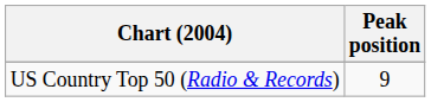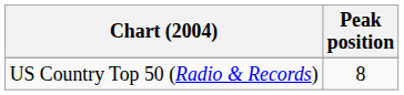 <table class="wikitable sortable">
 <tr>
 <th>Chart (2004)</th>
 <th>Peak<br>position</th>
 </tr>
 <tr>
 </tr>
 <tr>
 </tr>
 <tr>
 <td>US Country Top 50 (<em><a href='#'>Radio & Records</a></em>)</td>
-<td align="center">9</td>
+<td align="center">8</td>
 </tr>
 </table>
